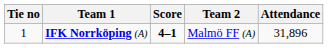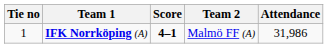 <table class="wikitable" style="text-align:center">
 <tr>
 <th style= width="40px">Tie no</th>
 <th style= width="150px">Team 1</th>
 <th style= width="60px">Score</th>
 <th style= width="150px">Team 2</th>
 <th style= width="30px">Attendance</th>
 </tr>
 <tr>
 <td>1</td>
 <td><strong><a href='#'>IFK Norrköping</a></strong> <em><small>(A)</small></em></td>
 <td><strong>4–1</strong></td>
 <td><a href='#'>Malmö FF</a> <em><small>(A)</small></em></td>
-<td>31,896</td>
+<td>31,986</td>
 </tr>
 </table>
